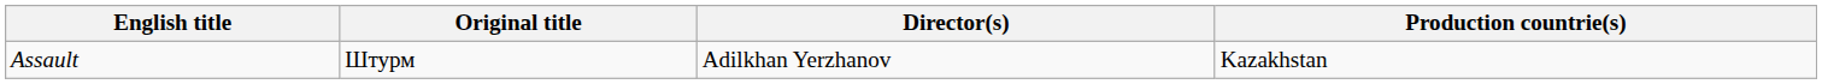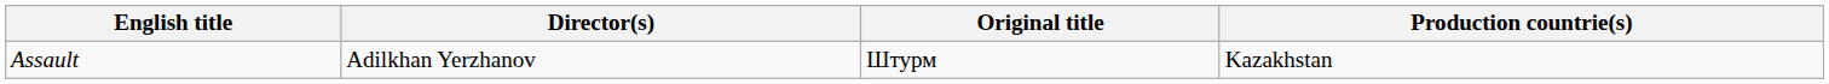 <table class="sortable wikitable" style="width:100%; margin-bottom:4px">
 <tr>
 <th scope="col">English title</th>
+<th scope="col">Director(s)</th>
 <th scope="col">Original title</th>
-<th scope="col">Director(s)</th>
 <th scope="col">Production countrie(s)</th>
 </tr>
 <tr>
 <td><em>Assault</em></td>
+<td>Adilkhan Yerzhanov</td>
 <td>Штурм</td>
-<td>Adilkhan Yerzhanov</td>
 <td>Kazakhstan</td>
 </tr>
 </table>
